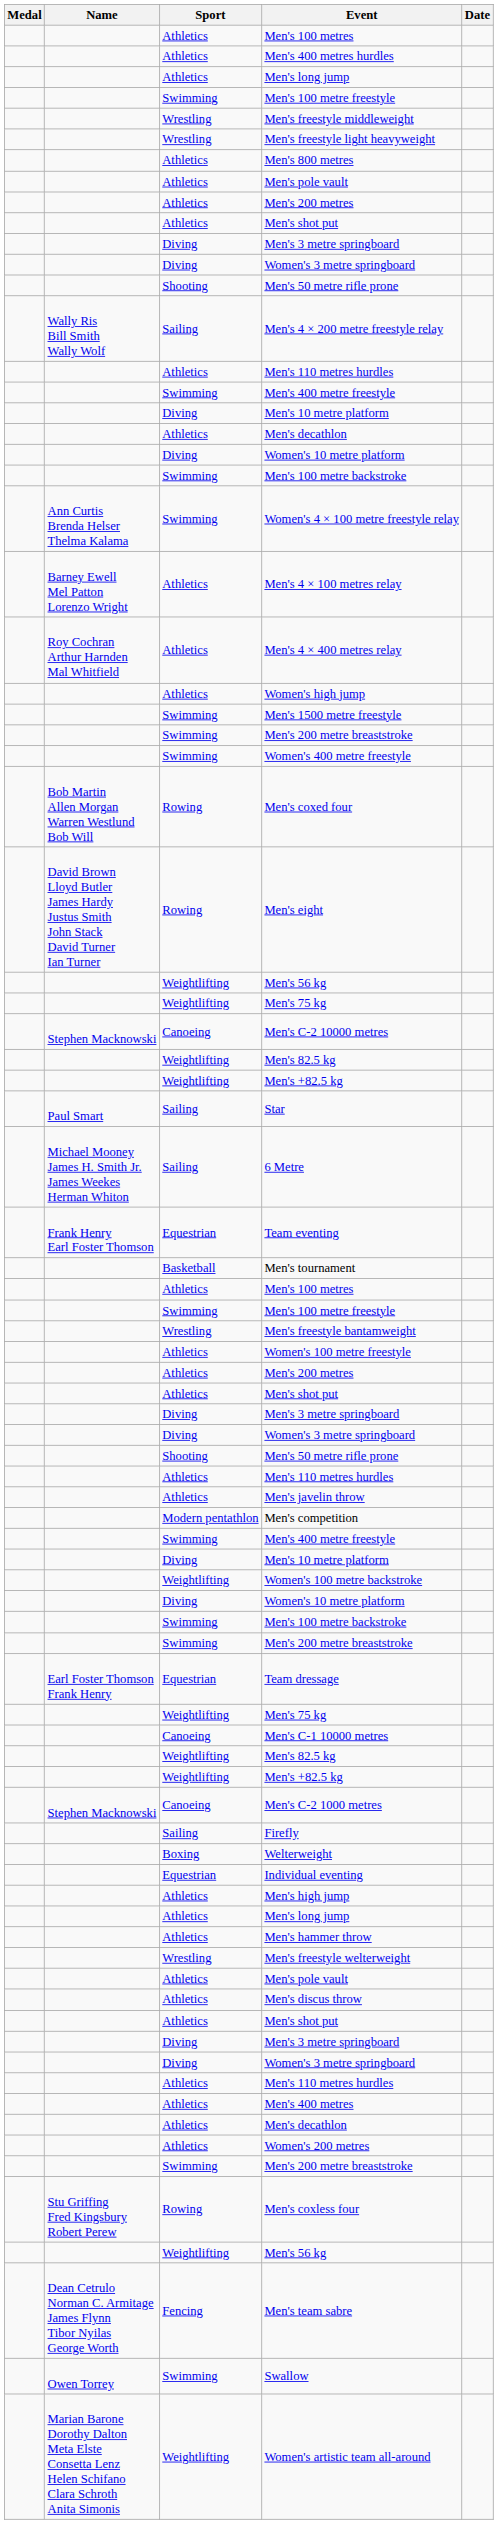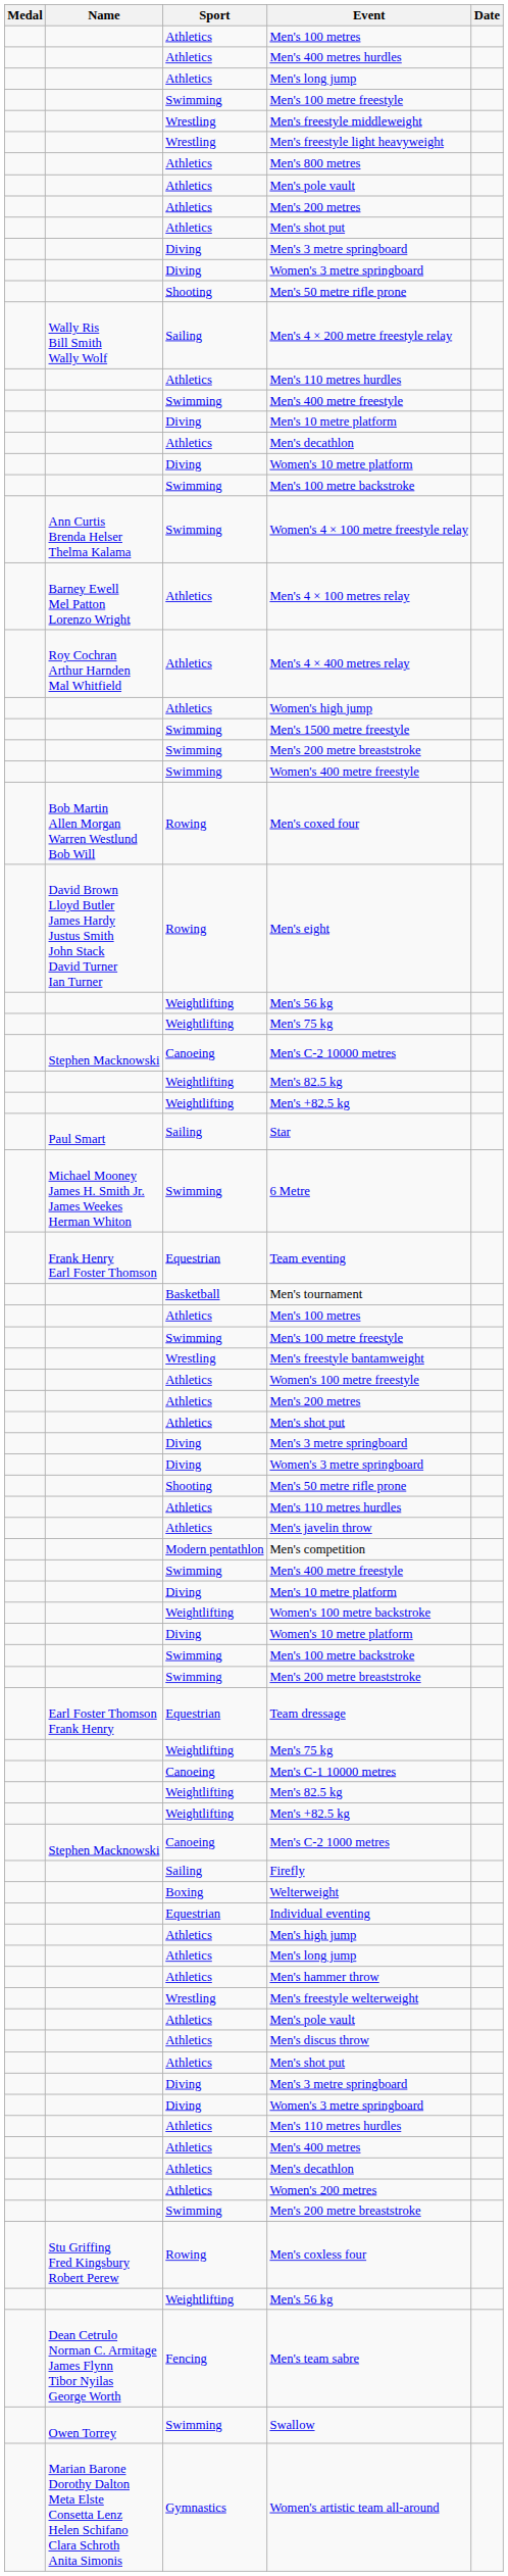 <table class="wikitable sortable" style="font-size: 95%;">
 <tr>
 <th>Medal</th>
 <th>Name</th>
 <th>Sport</th>
 <th>Event</th>
 <th>Date</th>
 </tr>
 <tr>
 <td></td>
 <td></td>
 <td><a href='#'>Athletics</a></td>
 <td><a href='#'>Men's 100 metres</a></td>
 <td></td>
 </tr>
 <tr>
 <td></td>
 <td></td>
 <td><a href='#'>Athletics</a></td>
 <td><a href='#'>Men's 400 metres hurdles</a></td>
 <td></td>
 </tr>
 <tr>
 <td></td>
 <td></td>
 <td><a href='#'>Athletics</a></td>
 <td><a href='#'>Men's long jump</a></td>
 <td></td>
 </tr>
 <tr>
 <td></td>
 <td></td>
 <td><a href='#'>Swimming</a></td>
 <td><a href='#'>Men's 100 metre freestyle</a></td>
 <td></td>
 </tr>
 <tr>
 <td></td>
 <td></td>
 <td><a href='#'>Wrestling</a></td>
 <td><a href='#'>Men's freestyle middleweight</a></td>
 <td></td>
 </tr>
 <tr>
 <td></td>
 <td></td>
 <td><a href='#'>Wrestling</a></td>
 <td><a href='#'>Men's freestyle light heavyweight</a></td>
 <td></td>
 </tr>
 <tr>
 <td></td>
 <td></td>
 <td><a href='#'>Athletics</a></td>
 <td><a href='#'>Men's 800 metres</a></td>
 <td></td>
 </tr>
 <tr>
 <td></td>
 <td></td>
 <td><a href='#'>Athletics</a></td>
 <td><a href='#'>Men's pole vault</a></td>
 <td></td>
 </tr>
 <tr>
 <td></td>
 <td></td>
 <td><a href='#'>Athletics</a></td>
 <td><a href='#'>Men's 200 metres</a></td>
 <td></td>
 </tr>
 <tr>
 <td></td>
 <td></td>
 <td><a href='#'>Athletics</a></td>
 <td><a href='#'>Men's shot put</a></td>
 <td></td>
 </tr>
 <tr>
 <td></td>
 <td></td>
 <td><a href='#'>Diving</a></td>
 <td><a href='#'>Men's 3 metre springboard</a></td>
 <td></td>
 </tr>
 <tr>
 <td></td>
 <td></td>
 <td><a href='#'>Diving</a></td>
 <td><a href='#'>Women's 3 metre springboard</a></td>
 <td></td>
 </tr>
 <tr>
 <td></td>
 <td></td>
 <td><a href='#'>Shooting</a></td>
 <td><a href='#'>Men's 50 metre rifle prone</a></td>
 <td></td>
 </tr>
 <tr>
 <td></td>
 <td><br><a href='#'>Wally Ris</a><br><a href='#'>Bill Smith</a><br><a href='#'>Wally Wolf</a></td>
 <td><a href='#'>Sailing</a></td>
 <td><a href='#'>Men's 4 × 200 metre freestyle relay</a></td>
 <td></td>
 </tr>
 <tr>
 <td></td>
 <td></td>
 <td><a href='#'>Athletics</a></td>
 <td><a href='#'>Men's 110 metres hurdles</a></td>
 <td></td>
 </tr>
 <tr>
 <td></td>
 <td></td>
 <td><a href='#'>Swimming</a></td>
 <td><a href='#'>Men's 400 metre freestyle</a></td>
 <td></td>
 </tr>
 <tr>
 <td></td>
 <td></td>
 <td><a href='#'>Diving</a></td>
 <td><a href='#'>Men's 10 metre platform</a></td>
 <td></td>
 </tr>
 <tr>
 <td></td>
 <td></td>
 <td><a href='#'>Athletics</a></td>
 <td><a href='#'>Men's decathlon</a></td>
 <td></td>
 </tr>
 <tr>
 <td></td>
 <td></td>
 <td><a href='#'>Diving</a></td>
 <td><a href='#'>Women's 10 metre platform</a></td>
 <td></td>
 </tr>
 <tr>
 <td></td>
 <td></td>
 <td><a href='#'>Swimming</a></td>
 <td><a href='#'>Men's 100 metre backstroke</a></td>
 <td></td>
 </tr>
 <tr>
 <td></td>
 <td><br><a href='#'>Ann Curtis</a><br><a href='#'>Brenda Helser</a><br><a href='#'>Thelma Kalama</a></td>
 <td><a href='#'>Swimming</a></td>
 <td><a href='#'>Women's 4 × 100 metre freestyle relay</a></td>
 <td></td>
 </tr>
 <tr>
 <td></td>
 <td><br><a href='#'>Barney Ewell</a><br><a href='#'>Mel Patton</a><br><a href='#'>Lorenzo Wright</a></td>
 <td><a href='#'>Athletics</a></td>
 <td><a href='#'>Men's 4 × 100 metres relay</a></td>
 <td></td>
 </tr>
 <tr>
 <td></td>
 <td><br><a href='#'>Roy Cochran</a><br><a href='#'>Arthur Harnden</a><br><a href='#'>Mal Whitfield</a></td>
 <td><a href='#'>Athletics</a></td>
 <td><a href='#'>Men's 4 × 400 metres relay</a></td>
 <td></td>
 </tr>
 <tr>
 <td></td>
 <td></td>
 <td><a href='#'>Athletics</a></td>
 <td><a href='#'>Women's high jump</a></td>
 <td></td>
 </tr>
 <tr>
 <td></td>
 <td></td>
 <td><a href='#'>Swimming</a></td>
 <td><a href='#'>Men's 1500 metre freestyle</a></td>
 <td></td>
 </tr>
 <tr>
 <td></td>
 <td></td>
 <td><a href='#'>Swimming</a></td>
 <td><a href='#'>Men's 200 metre breaststroke</a></td>
 <td></td>
 </tr>
 <tr>
 <td></td>
 <td></td>
 <td><a href='#'>Swimming</a></td>
 <td><a href='#'>Women's 400 metre freestyle</a></td>
 <td></td>
 </tr>
 <tr>
 <td></td>
 <td><br><a href='#'>Bob Martin</a><br><a href='#'>Allen Morgan</a><br><a href='#'>Warren Westlund</a><br><a href='#'>Bob Will</a></td>
 <td><a href='#'>Rowing</a></td>
 <td><a href='#'>Men's coxed four</a></td>
 <td></td>
 </tr>
 <tr>
 <td></td>
 <td><br><a href='#'>David Brown</a><br><a href='#'>Lloyd Butler</a><br><a href='#'>James Hardy</a><br><a href='#'>Justus Smith</a><br><a href='#'>John Stack</a><br><a href='#'>David Turner</a><br><a href='#'>Ian Turner</a></td>
 <td><a href='#'>Rowing</a></td>
 <td><a href='#'>Men's eight</a></td>
 <td></td>
 </tr>
 <tr>
 <td></td>
 <td></td>
 <td><a href='#'>Weightlifting</a></td>
 <td><a href='#'>Men's 56 kg</a></td>
 <td></td>
 </tr>
 <tr>
 <td></td>
 <td></td>
 <td><a href='#'>Weightlifting</a></td>
 <td><a href='#'>Men's 75 kg</a></td>
 <td></td>
 </tr>
 <tr>
 <td></td>
 <td><br><a href='#'>Stephen Macknowski</a></td>
 <td><a href='#'>Canoeing</a></td>
 <td><a href='#'>Men's C-2 10000 metres</a></td>
 <td></td>
 </tr>
 <tr>
 <td></td>
 <td></td>
 <td><a href='#'>Weightlifting</a></td>
 <td><a href='#'>Men's 82.5 kg</a></td>
 <td></td>
 </tr>
 <tr>
 <td></td>
 <td></td>
 <td><a href='#'>Weightlifting</a></td>
 <td><a href='#'>Men's +82.5 kg</a></td>
 <td></td>
 </tr>
 <tr>
 <td></td>
 <td><br><a href='#'>Paul Smart</a></td>
 <td><a href='#'>Sailing</a></td>
 <td><a href='#'>Star</a></td>
 <td></td>
 </tr>
 <tr>
 <td></td>
 <td><br><a href='#'>Michael Mooney</a><br><a href='#'>James H. Smith Jr.</a><br><a href='#'>James Weekes</a><br><a href='#'>Herman Whiton</a></td>
-<td><a href='#'>Sailing</a></td>
+<td><a href='#'>Swimming</a></td>
 <td><a href='#'>6 Metre</a></td>
 <td></td>
 </tr>
 <tr>
 <td></td>
 <td><br><a href='#'>Frank Henry</a><br><a href='#'>Earl Foster Thomson</a></td>
 <td><a href='#'>Equestrian</a></td>
 <td><a href='#'>Team eventing</a></td>
 <td></td>
 </tr>
 <tr>
 <td></td>
 <td></td>
 <td><a href='#'>Basketball</a></td>
 <td>Men's tournament</td>
 <td></td>
 </tr>
 <tr>
 <td></td>
 <td></td>
 <td><a href='#'>Athletics</a></td>
 <td><a href='#'>Men's 100 metres</a></td>
 <td></td>
 </tr>
 <tr>
 <td></td>
 <td></td>
 <td><a href='#'>Swimming</a></td>
 <td><a href='#'>Men's 100 metre freestyle</a></td>
 <td></td>
 </tr>
 <tr>
 <td></td>
 <td></td>
 <td><a href='#'>Wrestling</a></td>
 <td><a href='#'>Men's freestyle bantamweight</a></td>
 <td></td>
 </tr>
 <tr>
 <td></td>
 <td></td>
 <td><a href='#'>Athletics</a></td>
 <td><a href='#'>Women's 100 metre freestyle</a></td>
 <td></td>
 </tr>
 <tr>
 <td></td>
 <td></td>
 <td><a href='#'>Athletics</a></td>
 <td><a href='#'>Men's 200 metres</a></td>
 <td></td>
 </tr>
 <tr>
 <td></td>
 <td></td>
 <td><a href='#'>Athletics</a></td>
 <td><a href='#'>Men's shot put</a></td>
 <td></td>
 </tr>
 <tr>
 <td></td>
 <td></td>
 <td><a href='#'>Diving</a></td>
 <td><a href='#'>Men's 3 metre springboard</a></td>
 <td></td>
 </tr>
 <tr>
 <td></td>
 <td></td>
 <td><a href='#'>Diving</a></td>
 <td><a href='#'>Women's 3 metre springboard</a></td>
 <td></td>
 </tr>
 <tr>
 <td></td>
 <td></td>
 <td><a href='#'>Shooting</a></td>
 <td><a href='#'>Men's 50 metre rifle prone</a></td>
 <td></td>
 </tr>
 <tr>
 <td></td>
 <td></td>
 <td><a href='#'>Athletics</a></td>
 <td><a href='#'>Men's 110 metres hurdles</a></td>
 <td></td>
 </tr>
 <tr>
 <td></td>
 <td></td>
 <td><a href='#'>Athletics</a></td>
 <td><a href='#'>Men's javelin throw</a></td>
 <td></td>
 </tr>
 <tr>
 <td></td>
 <td></td>
 <td><a href='#'>Modern pentathlon</a></td>
 <td>Men's competition</td>
 <td></td>
 </tr>
 <tr>
 <td></td>
 <td></td>
 <td><a href='#'>Swimming</a></td>
 <td><a href='#'>Men's 400 metre freestyle</a></td>
 <td></td>
 </tr>
 <tr>
 <td></td>
 <td></td>
 <td><a href='#'>Diving</a></td>
 <td><a href='#'>Men's 10 metre platform</a></td>
 <td></td>
 </tr>
 <tr>
 <td></td>
 <td></td>
 <td><a href='#'>Weightlifting</a></td>
 <td><a href='#'>Women's 100 metre backstroke</a></td>
 <td></td>
 </tr>
 <tr>
 <td></td>
 <td></td>
 <td><a href='#'>Diving</a></td>
 <td><a href='#'>Women's 10 metre platform</a></td>
 <td></td>
 </tr>
 <tr>
 <td></td>
 <td></td>
 <td><a href='#'>Swimming</a></td>
 <td><a href='#'>Men's 100 metre backstroke</a></td>
 <td></td>
 </tr>
 <tr>
 <td></td>
 <td></td>
 <td><a href='#'>Swimming</a></td>
 <td><a href='#'>Men's 200 metre breaststroke</a></td>
 <td></td>
 </tr>
 <tr>
 <td></td>
 <td><br><a href='#'>Earl Foster Thomson</a><br><a href='#'>Frank Henry</a></td>
 <td><a href='#'>Equestrian</a></td>
 <td><a href='#'>Team dressage</a></td>
 <td></td>
 </tr>
 <tr>
 <td></td>
 <td></td>
 <td><a href='#'>Weightlifting</a></td>
 <td><a href='#'>Men's 75 kg</a></td>
 <td></td>
 </tr>
 <tr>
 <td></td>
 <td></td>
 <td><a href='#'>Canoeing</a></td>
 <td><a href='#'>Men's C-1 10000 metres</a></td>
 <td></td>
 </tr>
 <tr>
 <td></td>
 <td></td>
 <td><a href='#'>Weightlifting</a></td>
 <td><a href='#'>Men's 82.5 kg</a></td>
 <td></td>
 </tr>
 <tr>
 <td></td>
 <td></td>
 <td><a href='#'>Weightlifting</a></td>
 <td><a href='#'>Men's +82.5 kg</a></td>
 <td></td>
 </tr>
 <tr>
 <td></td>
 <td><br><a href='#'>Stephen Macknowski</a></td>
 <td><a href='#'>Canoeing</a></td>
 <td><a href='#'>Men's C-2 1000 metres</a></td>
 <td></td>
 </tr>
 <tr>
 <td></td>
 <td></td>
 <td><a href='#'>Sailing</a></td>
 <td><a href='#'>Firefly</a></td>
 <td></td>
 </tr>
 <tr>
 <td></td>
 <td></td>
 <td><a href='#'>Boxing</a></td>
 <td><a href='#'>Welterweight</a></td>
 <td></td>
 </tr>
 <tr>
 <td></td>
 <td></td>
 <td><a href='#'>Equestrian</a></td>
 <td><a href='#'>Individual eventing</a></td>
 <td></td>
 </tr>
 <tr>
 <td></td>
 <td></td>
 <td><a href='#'>Athletics</a></td>
 <td><a href='#'>Men's high jump</a></td>
 <td></td>
 </tr>
 <tr>
 <td></td>
 <td></td>
 <td><a href='#'>Athletics</a></td>
 <td><a href='#'>Men's long jump</a></td>
 <td></td>
 </tr>
 <tr>
 <td></td>
 <td></td>
 <td><a href='#'>Athletics</a></td>
 <td><a href='#'>Men's hammer throw</a></td>
 <td></td>
 </tr>
 <tr>
 <td></td>
 <td></td>
 <td><a href='#'>Wrestling</a></td>
 <td><a href='#'>Men's freestyle welterweight</a></td>
 <td></td>
 </tr>
 <tr>
 <td></td>
 <td></td>
 <td><a href='#'>Athletics</a></td>
 <td><a href='#'>Men's pole vault</a></td>
 <td></td>
 </tr>
 <tr>
 <td></td>
 <td></td>
 <td><a href='#'>Athletics</a></td>
 <td><a href='#'>Men's discus throw</a></td>
 <td></td>
 </tr>
 <tr>
 <td></td>
 <td></td>
 <td><a href='#'>Athletics</a></td>
 <td><a href='#'>Men's shot put</a></td>
 <td></td>
 </tr>
 <tr>
 <td></td>
 <td></td>
 <td><a href='#'>Diving</a></td>
 <td><a href='#'>Men's 3 metre springboard</a></td>
 <td></td>
 </tr>
 <tr>
 <td></td>
 <td></td>
 <td><a href='#'>Diving</a></td>
 <td><a href='#'>Women's 3 metre springboard</a></td>
 <td></td>
 </tr>
 <tr>
 <td></td>
 <td></td>
 <td><a href='#'>Athletics</a></td>
 <td><a href='#'>Men's 110 metres hurdles</a></td>
 <td></td>
 </tr>
 <tr>
 <td></td>
 <td></td>
 <td><a href='#'>Athletics</a></td>
 <td><a href='#'>Men's 400 metres</a></td>
 <td></td>
 </tr>
 <tr>
 <td></td>
 <td></td>
 <td><a href='#'>Athletics</a></td>
 <td><a href='#'>Men's decathlon</a></td>
 <td></td>
 </tr>
 <tr>
 <td></td>
 <td></td>
 <td><a href='#'>Athletics</a></td>
 <td><a href='#'>Women's 200 metres</a></td>
 <td></td>
 </tr>
 <tr>
 <td></td>
 <td></td>
 <td><a href='#'>Swimming</a></td>
 <td><a href='#'>Men's 200 metre breaststroke</a></td>
 <td></td>
 </tr>
 <tr>
 <td></td>
 <td><br><a href='#'>Stu Griffing</a><br><a href='#'>Fred Kingsbury</a><br><a href='#'>Robert Perew</a></td>
 <td><a href='#'>Rowing</a></td>
 <td><a href='#'>Men's coxless four</a></td>
 <td></td>
 </tr>
 <tr>
 <td></td>
 <td></td>
 <td><a href='#'>Weightlifting</a></td>
 <td><a href='#'>Men's 56 kg</a></td>
 <td></td>
 </tr>
 <tr>
 <td></td>
 <td><br><a href='#'>Dean Cetrulo</a><br><a href='#'>Norman C. Armitage</a><br><a href='#'>James Flynn</a><br><a href='#'>Tibor Nyilas</a><br><a href='#'>George Worth</a></td>
 <td><a href='#'>Fencing</a></td>
 <td><a href='#'>Men's team sabre</a></td>
 <td></td>
 </tr>
 <tr>
 <td></td>
 <td><br><a href='#'>Owen Torrey</a></td>
 <td><a href='#'>Swimming</a></td>
 <td><a href='#'>Swallow</a></td>
 <td></td>
 </tr>
 <tr>
 <td></td>
 <td><br><a href='#'>Marian Barone</a><br><a href='#'>Dorothy Dalton</a><br><a href='#'>Meta Elste</a><br><a href='#'>Consetta Lenz</a><br><a href='#'>Helen Schifano</a><br><a href='#'>Clara Schroth</a><br><a href='#'>Anita Simonis</a></td>
-<td><a href='#'>Weightlifting</a></td>
+<td><a href='#'>Gymnastics</a></td>
 <td><a href='#'>Women's artistic team all-around</a></td>
 <td></td>
 </tr>
 </table>
